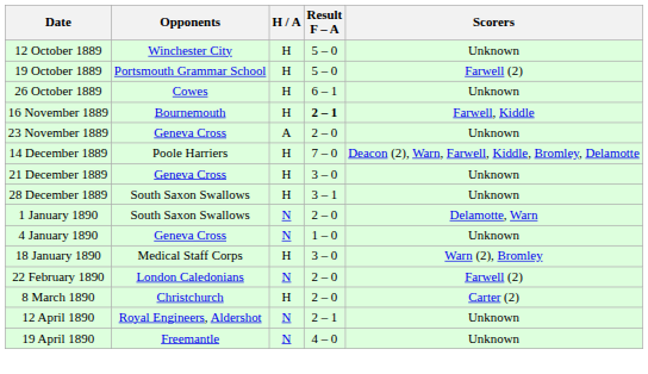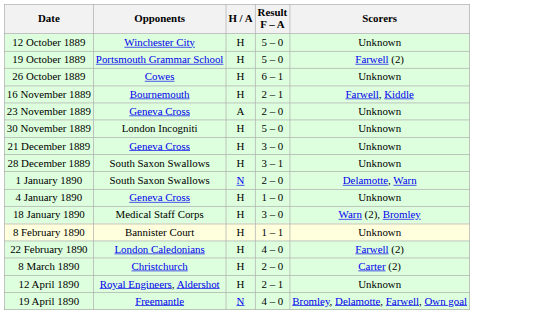 <table class="wikitable" style="text-align:center">
 <tr>
 <th>Date</th>
 <th>Opponents</th>
 <th>H / A</th>
 <th>Result<br>F – A</th>
 <th>Scorers</th>
 </tr>
 <tr bgcolor="#ddffdd">
 <td>12 October 1889</td>
 <td><a href='#'>Winchester City</a></td>
 <td>H</td>
 <td>5 – 0</td>
 <td>Unknown</td>
 </tr>
 <tr bgcolor="#ddffdd">
 <td>19 October 1889</td>
 <td><a href='#'>Portsmouth Grammar School</a></td>
 <td>H</td>
 <td>5 – 0</td>
 <td><a href='#'>Farwell</a> (2)</td>
 </tr>
 <tr bgcolor="#ddffdd">
 <td>26 October 1889</td>
 <td><a href='#'>Cowes</a></td>
 <td>H</td>
 <td>6 – 1</td>
 <td>Unknown</td>
 </tr>
 <tr bgcolor="#ddffdd">
 <td>16 November 1889</td>
 <td><a href='#'>Bournemouth</a></td>
 <td>H</td>
-<td><strong>2 – 1</strong></td>
+<td>2 – 1</td>
 <td><a href='#'>Farwell</a>, <a href='#'>Kiddle</a></td>
 </tr>
 <tr bgcolor="#ddffdd">
 <td>23 November 1889</td>
 <td><a href='#'>Geneva Cross</a></td>
 <td>A</td>
 <td>2 – 0</td>
 <td>Unknown</td>
 </tr>
 <tr bgcolor="#ddffdd">
-<td>14 December 1889</td>
-<td>Poole Harriers</td>
+<td>30 November 1889</td>
+<td>London Incogniti</td>
 <td>H</td>
-<td>7 – 0</td>
-<td><a href='#'>Deacon</a> (2), <a href='#'>Warn</a>, <a href='#'>Farwell</a>, <a href='#'>Kiddle</a>, <a href='#'>Bromley</a>, <a href='#'>Delamotte</a></td>
+<td>5 – 0</td>
+<td>Unknown</td>
 </tr>
 <tr bgcolor="#ddffdd">
 <td>21 December 1889</td>
 <td><a href='#'>Geneva Cross</a></td>
 <td>H</td>
 <td>3 – 0</td>
 <td>Unknown</td>
 </tr>
 <tr bgcolor="#ddffdd">
 <td>28 December 1889</td>
 <td>South Saxon Swallows</td>
 <td>H</td>
 <td>3 – 1</td>
 <td>Unknown</td>
 </tr>
 <tr bgcolor="#ddffdd">
 <td>1 January 1890</td>
 <td>South Saxon Swallows</td>
 <td><a href='#'>N</a></td>
 <td>2 – 0</td>
 <td><a href='#'>Delamotte</a>, <a href='#'>Warn</a></td>
 </tr>
 <tr bgcolor="#ddffdd">
 <td>4 January 1890</td>
 <td><a href='#'>Geneva Cross</a></td>
-<td><a href='#'>N</a></td>
+<td>H</td>
 <td>1 – 0</td>
 <td>Unknown</td>
 </tr>
 <tr bgcolor="#ddffdd">
 <td>18 January 1890</td>
 <td>Medical Staff Corps</td>
 <td>H</td>
 <td>3 – 0</td>
 <td><a href='#'>Warn</a> (2), <a href='#'>Bromley</a></td>
 </tr>
+<tr bgcolor="#ffffdd">
+<td>8 February 1890</td>
+<td>Bannister Court</td>
+<td>H</td>
+<td>1 – 1</td>
+<td>Unknown</td>
+</tr>
 <tr bgcolor="#ddffdd">
 <td>22 February 1890</td>
 <td><a href='#'>London Caledonians</a></td>
-<td><a href='#'>N</a></td>
-<td>2 – 0</td>
+<td>H</td>
+<td>4 – 0</td>
 <td><a href='#'>Farwell</a> (2)</td>
 </tr>
 <tr bgcolor="#ddffdd">
 <td>8 March 1890</td>
 <td><a href='#'>Christchurch</a></td>
 <td>H</td>
 <td>2 – 0</td>
 <td><a href='#'>Carter</a> (2)</td>
 </tr>
 <tr bgcolor="#ddffdd">
 <td>12 April 1890</td>
 <td><a href='#'>Royal Engineers</a>, <a href='#'>Aldershot</a></td>
-<td><a href='#'>N</a></td>
+<td>H</td>
 <td>2 – 1</td>
 <td>Unknown</td>
 </tr>
 <tr bgcolor="#ddffdd">
 <td>19 April 1890</td>
 <td><a href='#'>Freemantle</a></td>
 <td><a href='#'>N</a></td>
 <td>4 – 0</td>
-<td>Unknown</td>
+<td><a href='#'>Bromley</a>, <a href='#'>Delamotte</a>, <a href='#'>Farwell</a>, <a href='#'>Own goal</a></td>
 </tr>
 </table>
